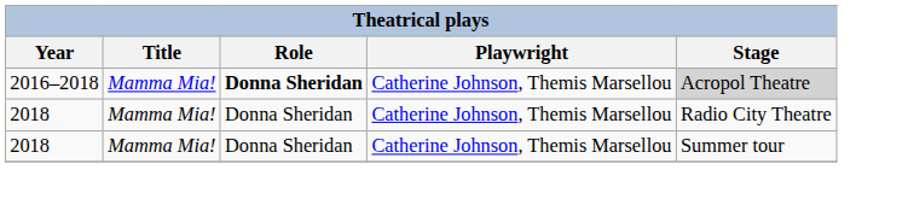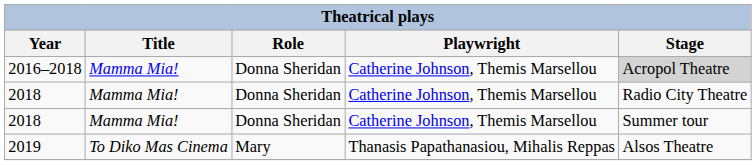 <table class="wikitable">
 <tr>
 <th colspan="5" style="background:#B0C4DE;">Theatrical plays</th>
 </tr>
 <tr>
 <th>Year</th>
 <th>Title</th>
 <th>Role</th>
 <th>Playwright</th>
 <th>Stage</th>
 </tr>
 <tr>
 <td>2016–2018</td>
 <td><em><a href='#'>Mamma Mia!</a></em></td>
-<td><strong>Donna Sheridan</strong></td>
+<td>Donna Sheridan</td>
 <td><a href='#'>Catherine Johnson</a>, Themis Marsellou</td>
 <td style="background: lightgrey;">Acropol Theatre</td>
 </tr>
 <tr>
 <td>2018</td>
 <td><em>Mamma Mia!</em></td>
 <td>Donna Sheridan</td>
 <td><a href='#'>Catherine Johnson</a>, Themis Marsellou</td>
 <td>Radio City Theatre</td>
 </tr>
 <tr>
 <td>2018</td>
 <td><em>Mamma Mia!</em></td>
 <td>Donna Sheridan</td>
 <td><a href='#'>Catherine Johnson</a>, Themis Marsellou</td>
 <td>Summer tour</td>
 </tr>
 <tr>
+<td>2019</td>
+<td><em>To Diko Mas Cinema</em></td>
+<td>Mary</td>
+<td>Thanasis Papathanasiou, Mihalis Reppas</td>
+<td>Alsos Theatre</td>
+</tr>
+<tr>
 </tr>
 </table>
